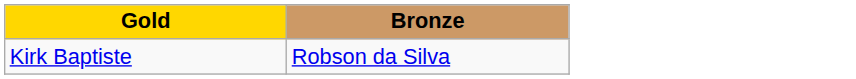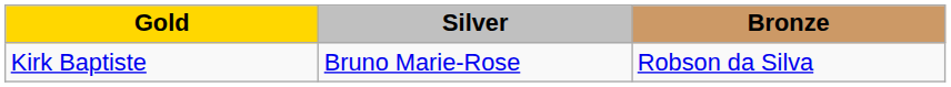 <table class="wikitable" style="text-align:left">
 <tr align="center">
 <td width=200 bgcolor=gold><strong>Gold</strong></td>
+<td width=200 bgcolor=silver><strong>Silver</strong></td>
 <td width=200 bgcolor=CC9966><strong>Bronze</strong></td>
 </tr>
 <tr>
 <td><a href='#'>Kirk Baptiste</a><br><em></em></td>
+<td><a href='#'>Bruno Marie-Rose</a><br><em></em></td>
 <td><a href='#'>Robson da Silva</a><br><em></em></td>
 </tr>
 </table>
